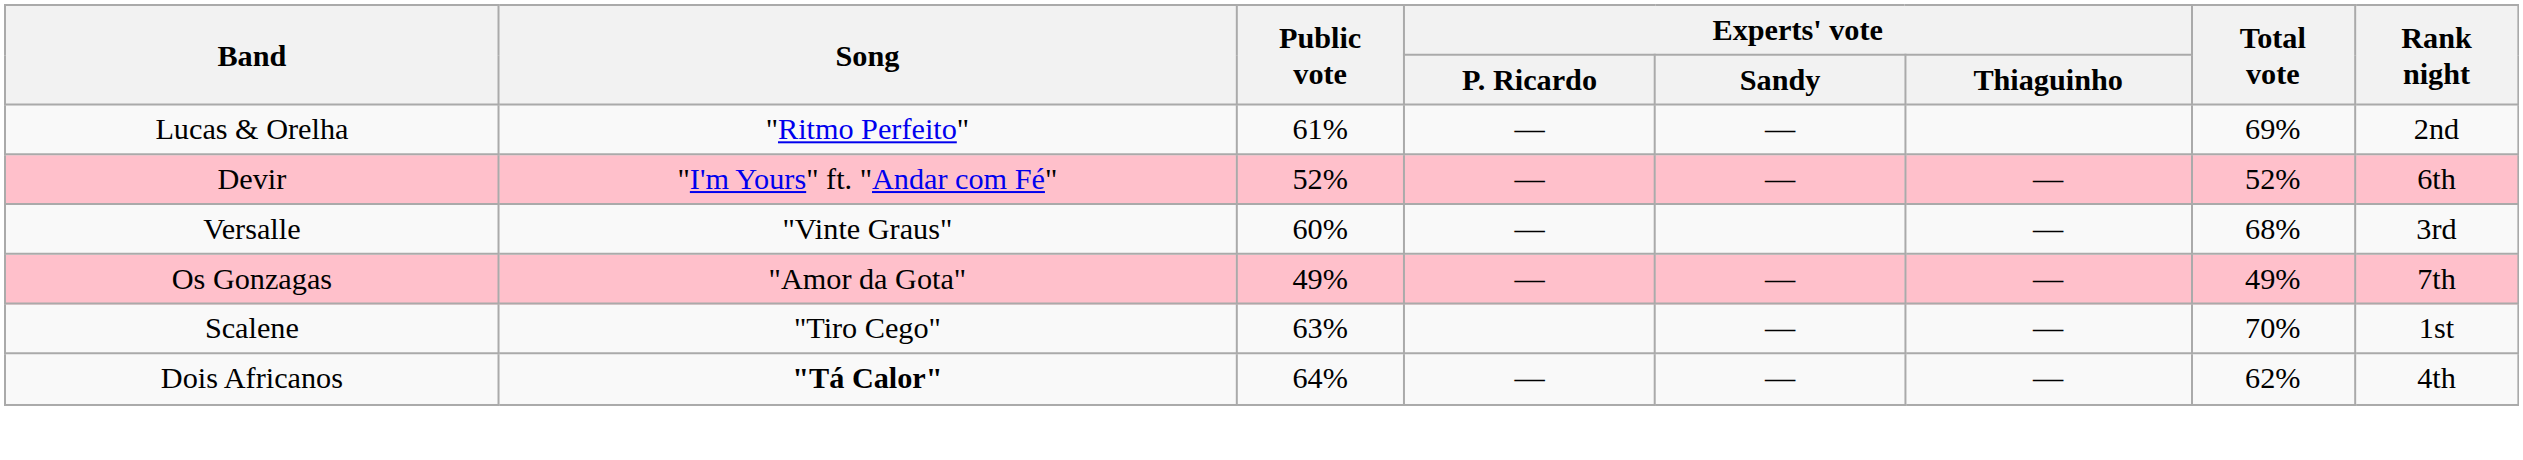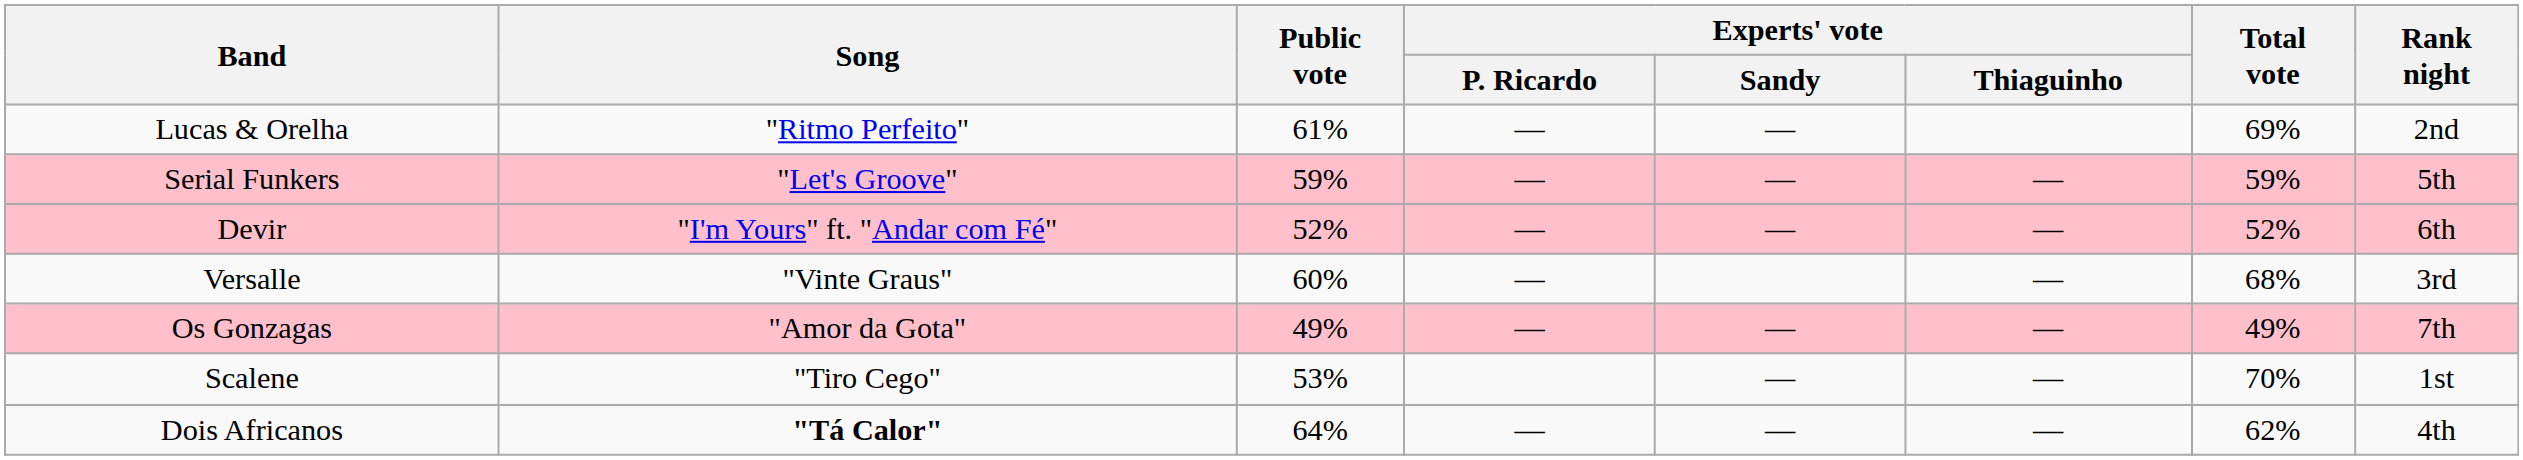 <table class="wikitable" style="font-size:95%; text-align:center" width="100%">
 <tr>
 <th width="135" rowspan=2>Band</th>
 <th width="205" rowspan=2>Song</th>
 <th width="040" rowspan=2>Public<br>vote</th>
 <th colspan=3>Experts' vote</th>
 <th width="040" rowspan=2>Total<br>vote</th>
 <th width="040" rowspan=2>Rank<br>night</th>
 </tr>
 <tr>
 <th width="065">P. Ricardo</th>
 <th width="065">Sandy</th>
 <th width="065">Thiaguinho</th>
 </tr>
 <tr>
 <td>Lucas & Orelha</td>
 <td>"<a href='#'>Ritmo Perfeito</a>"</td>
 <td>61%</td>
 <td>—</td>
 <td>—</td>
 <td></td>
 <td>69%</td>
 <td>2nd</td>
+</tr>
+<tr bgcolor="FFC0CB">
+<td>Serial Funkers</td>
+<td>"<a href='#'>Let's Groove</a>"</td>
+<td>59%</td>
+<td>—</td>
+<td>—</td>
+<td>—</td>
+<td>59%</td>
+<td>5th</td>
 </tr>
 <tr bgcolor="FFC0CB">
 <td>Devir</td>
 <td>"<a href='#'>I'm Yours</a>" ft. "<a href='#'>Andar com Fé</a>"</td>
 <td>52%</td>
 <td>—</td>
 <td>—</td>
 <td>—</td>
 <td>52%</td>
 <td>6th</td>
 </tr>
 <tr>
 <td>Versalle</td>
 <td>"Vinte Graus"</td>
 <td>60%</td>
 <td>—</td>
 <td></td>
 <td>—</td>
 <td>68%</td>
 <td>3rd</td>
 </tr>
 <tr bgcolor="FFC0CB">
 <td>Os Gonzagas</td>
 <td>"Amor da Gota"</td>
 <td>49%</td>
 <td>—</td>
 <td>—</td>
 <td>—</td>
 <td>49%</td>
 <td>7th</td>
 </tr>
 <tr>
 <td>Scalene</td>
 <td>"Tiro Cego"</td>
-<td>63%</td>
+<td>53%</td>
 <td></td>
 <td>—</td>
 <td>—</td>
 <td>70%</td>
 <td>1st</td>
 </tr>
 <tr>
 <td>Dois Africanos</td>
 <td><strong>"Tá Calor"</strong></td>
 <td>64%</td>
 <td>—</td>
 <td>—</td>
 <td>—</td>
 <td>62%</td>
 <td>4th</td>
 </tr>
 </table>
